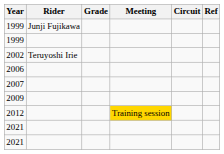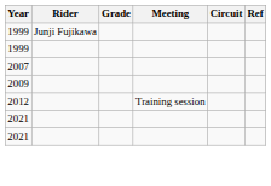 <table class="wikitable sortable" border="1" style="font-size: 90%">
 <tr>
 <th>Year</th>
 <th>Rider</th>
 <th>Grade</th>
 <th>Meeting</th>
 <th>Circuit</th>
 <th>Ref</th>
 </tr>
 <tr>
 <td>1999</td>
 <td>Junji Fujikawa</td>
 <td></td>
 <td></td>
 <td></td>
 <td></td>
 </tr>
 <tr>
 <td>1999</td>
 <td></td>
 <td></td>
 <td></td>
 <td></td>
 <td></td>
 </tr>
 <tr>
-<td>2002</td>
-<td>Teruyoshi Irie</td>
-<td></td>
-<td></td>
-<td></td>
-<td></td>
-</tr>
-<tr>
-<td>2006</td>
-<td></td>
-<td></td>
-<td></td>
-<td></td>
-<td></td>
-</tr>
-<tr>
 <td>2007</td>
 <td></td>
 <td></td>
 <td></td>
 <td></td>
 <td></td>
 </tr>
 <tr>
 <td>2009</td>
 <td></td>
 <td></td>
 <td></td>
 <td></td>
 <td></td>
 </tr>
 <tr>
 <td>2012</td>
 <td></td>
 <td></td>
-<td style="background: gold;">Training session</td>
+<td>Training session</td>
 <td></td>
 <td></td>
 </tr>
 <tr>
 <td>2021</td>
 <td></td>
 <td></td>
 <td></td>
 <td></td>
 <td></td>
 </tr>
 <tr>
 <td>2021</td>
 <td></td>
 <td></td>
 <td></td>
 <td></td>
 <td></td>
 </tr>
 </table>
